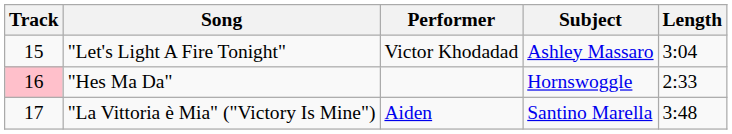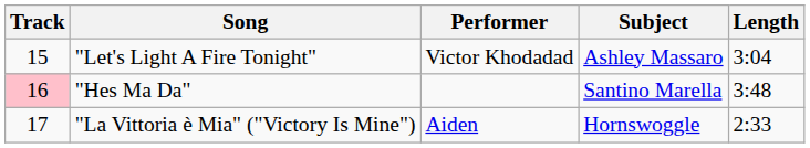 <table class="wikitable">
 <tr>
 <th>Track</th>
 <th>Song</th>
 <th>Performer</th>
 <th>Subject</th>
 <th>Length</th>
 </tr>
 <tr>
 <td align=center>15</td>
 <td>"Let's Light A Fire Tonight"</td>
 <td>Victor Khodadad</td>
 <td><a href='#'>Ashley Massaro</a></td>
 <td>3:04</td>
 </tr>
 <tr>
 <td align=center style="background: pink;">16</td>
 <td>"Hes Ma Da"</td>
 <td></td>
-<td><a href='#'>Hornswoggle</a></td>
-<td>2:33</td>
+<td><a href='#'>Santino Marella</a></td>
+<td>3:48</td>
 </tr>
 <tr>
 <td align=center>17</td>
 <td>"La Vittoria è Mia" ("Victory Is Mine")</td>
 <td><a href='#'>Aiden</a></td>
-<td><a href='#'>Santino Marella</a></td>
-<td>3:48</td>
+<td><a href='#'>Hornswoggle</a></td>
+<td>2:33</td>
 </tr>
 </table>
